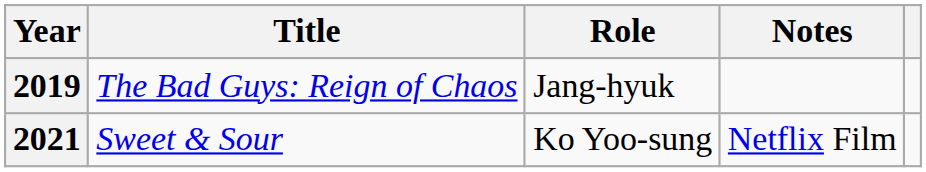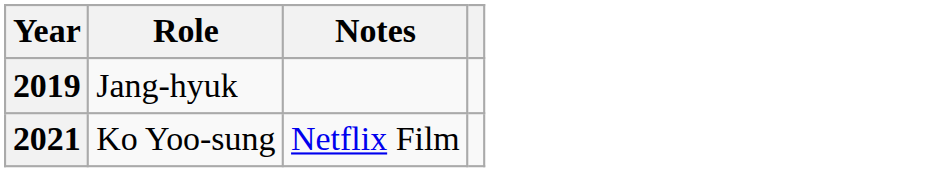 <table class="wikitable plainrowheaders sortable">
 <tr>
 <th scope="col">Year</th>
-<th scope="col">Title</th>
 <th scope="col">Role</th>
 <th scope="col">Notes</th>
 <th scope="col" class="unsortable"></th>
 </tr>
 <tr>
 <th scope="row">2019</th>
-<td><em><a href='#'>The Bad Guys: Reign of Chaos</a></em></td>
 <td>Jang-hyuk</td>
 <td></td>
 <td style="text-align:center"></td>
 </tr>
 <tr>
 <th scope="row">2021</th>
-<td><em><a href='#'>Sweet & Sour</a></em></td>
 <td>Ko Yoo-sung</td>
 <td><a href='#'>Netflix</a> Film</td>
 <td style="text-align:center"></td>
 </tr>
 </table>
